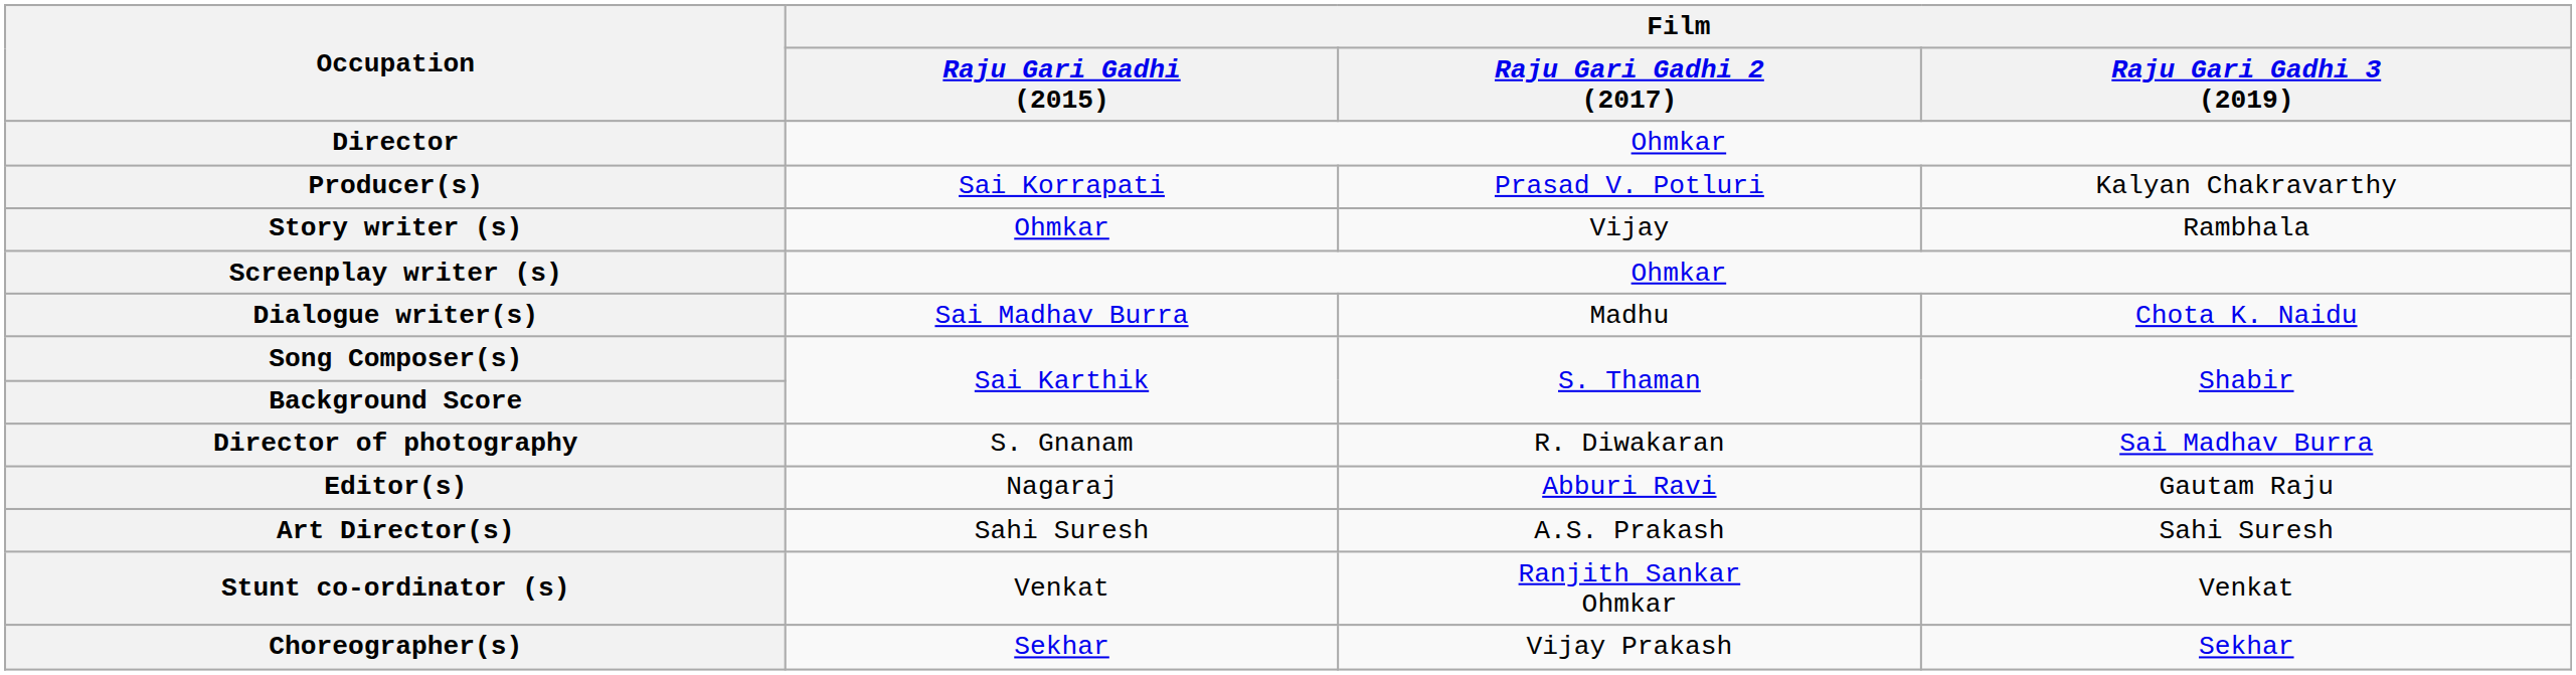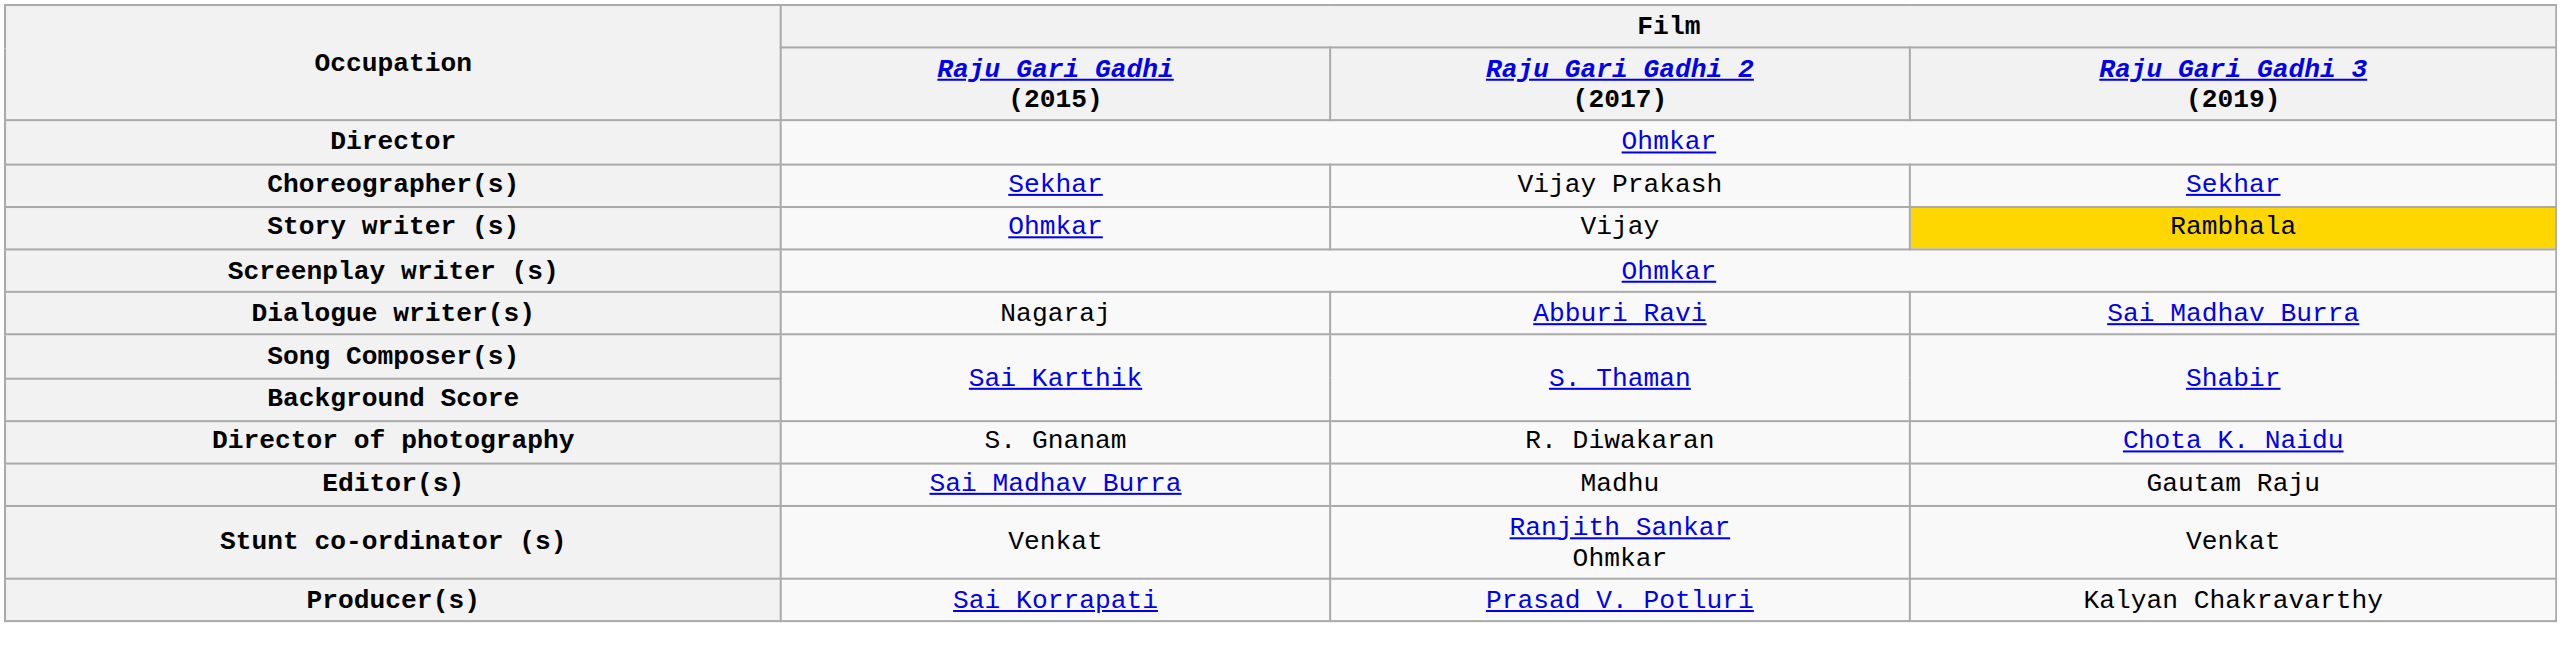 <table class="wikitable" style="text-align:center;" width="100%">
 <tr>
 <th rowspan="2">Occupation</th>
 <th colspan="3">Film</th>
 </tr>
 <tr>
 <th><em><a href='#'>Raju Gari Gadhi</a></em><br>(2015)</th>
 <th><em><a href='#'>Raju Gari Gadhi 2</a></em><br>(2017)</th>
 <th><em><a href='#'>Raju Gari Gadhi 3</a></em><br>(2019)</th>
 </tr>
 <tr>
 <th>Director</th>
 <td colspan="3"><a href='#'>Ohmkar</a></td>
 </tr>
 <tr>
-<th>Producer(s)</th>
-<td><a href='#'>Sai Korrapati</a></td>
-<td><a href='#'>Prasad V. Potluri</a></td>
-<td>Kalyan Chakravarthy</td>
+<th>Choreographer(s)</th>
+<td><a href='#'>Sekhar</a></td>
+<td>Vijay Prakash</td>
+<td><a href='#'>Sekhar</a></td>
 </tr>
 <tr>
 <th>Story writer (s)</th>
 <td><a href='#'>Ohmkar</a></td>
 <td>Vijay</td>
-<td>Rambhala</td>
+<td style="background: gold;">Rambhala</td>
 </tr>
 <tr>
 <th>Screenplay writer (s)</th>
 <td colspan="3"><a href='#'>Ohmkar</a></td>
 </tr>
 <tr>
 <th>Dialogue writer(s)</th>
+<td>Nagaraj</td>
+<td><a href='#'>Abburi Ravi</a></td>
 <td><a href='#'>Sai Madhav Burra</a></td>
-<td>Madhu</td>
-<td><a href='#'>Chota K. Naidu</a></td>
 </tr>
 <tr>
 <th>Song Composer(s)</th>
 <td rowspan="2"><a href='#'>Sai Karthik</a></td>
 <td rowspan="2"><a href='#'>S. Thaman</a></td>
 <td rowspan="2"><a href='#'>Shabir</a></td>
 </tr>
 <tr>
 <th>Background Score</th>
 </tr>
 <tr>
 <th>Director of photography</th>
 <td>S. Gnanam</td>
 <td>R. Diwakaran</td>
-<td><a href='#'>Sai Madhav Burra</a></td>
+<td><a href='#'>Chota K. Naidu</a></td>
 </tr>
 <tr>
 <th>Editor(s)</th>
-<td>Nagaraj</td>
-<td><a href='#'>Abburi Ravi</a></td>
+<td><a href='#'>Sai Madhav Burra</a></td>
+<td>Madhu</td>
 <td>Gautam Raju</td>
-</tr>
-<tr>
-<th>Art Director(s)</th>
-<td>Sahi Suresh</td>
-<td>A.S. Prakash</td>
-<td>Sahi Suresh</td>
 </tr>
 <tr>
 <th>Stunt co-ordinator (s)</th>
 <td>Venkat</td>
 <td><a href='#'>Ranjith Sankar</a><br>Ohmkar</td>
 <td>Venkat</td>
 </tr>
 <tr>
-<th>Choreographer(s)</th>
-<td><a href='#'>Sekhar</a></td>
-<td>Vijay Prakash</td>
-<td><a href='#'>Sekhar</a></td>
+<th>Producer(s)</th>
+<td><a href='#'>Sai Korrapati</a></td>
+<td><a href='#'>Prasad V. Potluri</a></td>
+<td>Kalyan Chakravarthy</td>
 </tr>
 </table>
